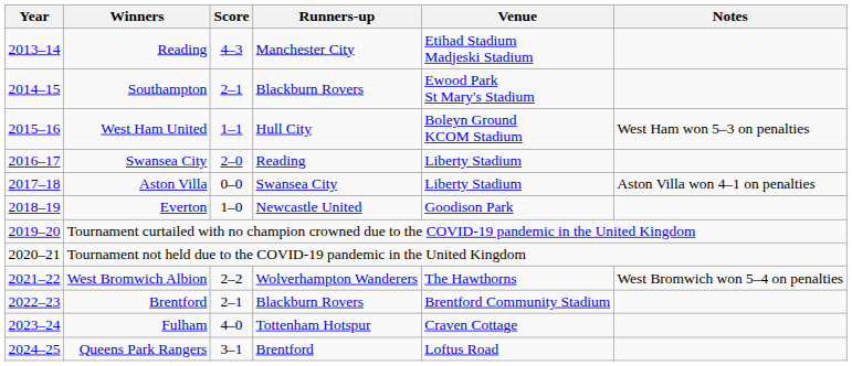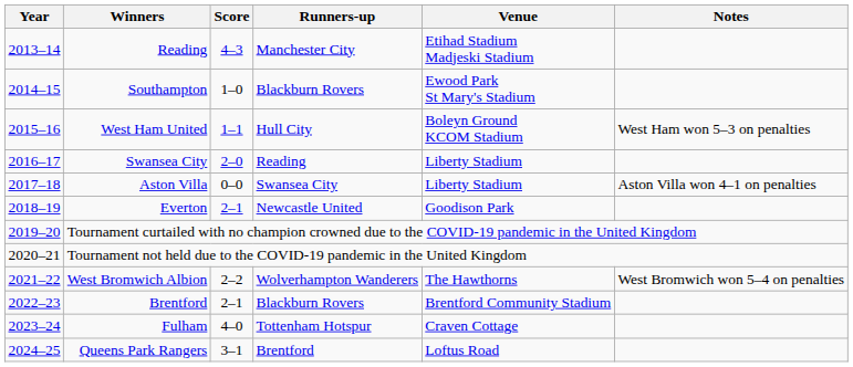 <table class="wikitable">
 <tr>
 <th>Year</th>
 <th>Winners</th>
 <th>Score</th>
 <th>Runners-up</th>
 <th>Venue</th>
 <th>Notes</th>
 </tr>
 <tr>
 <td><a href='#'>2013–14</a></td>
 <td align=right><a href='#'>Reading</a></td>
 <td align=center><a href='#'>4–3</a></td>
 <td align=left><a href='#'>Manchester City</a></td>
 <td><a href='#'>Etihad Stadium</a><br><a href='#'>Madjeski Stadium</a></td>
 <td></td>
 </tr>
 <tr>
 <td><a href='#'>2014–15</a></td>
 <td align=right><a href='#'>Southampton</a></td>
-<td align=center><a href='#'>2–1</a></td>
+<td align=center>1–0</td>
 <td align=left><a href='#'>Blackburn Rovers</a></td>
 <td><a href='#'>Ewood Park</a><br><a href='#'>St Mary's Stadium</a></td>
 <td></td>
 </tr>
 <tr>
 <td><a href='#'>2015–16</a></td>
 <td align=right><a href='#'>West Ham United</a></td>
 <td align=center><a href='#'>1–1</a></td>
 <td align=left><a href='#'>Hull City</a></td>
 <td><a href='#'>Boleyn Ground</a><br><a href='#'>KCOM Stadium</a></td>
 <td>West Ham won 5–3 on penalties</td>
 </tr>
 <tr>
 <td><a href='#'>2016–17</a></td>
 <td align=right><a href='#'>Swansea City</a></td>
 <td align=center><a href='#'>2–0</a></td>
 <td align=left><a href='#'>Reading</a></td>
 <td><a href='#'>Liberty Stadium</a></td>
 <td></td>
 </tr>
 <tr>
 <td><a href='#'>2017–18</a></td>
 <td align=right><a href='#'>Aston Villa</a></td>
 <td align=center>0–0</td>
 <td align=left><a href='#'>Swansea City</a></td>
 <td><a href='#'>Liberty Stadium</a></td>
 <td>Aston Villa won 4–1 on penalties</td>
 </tr>
 <tr>
 <td><a href='#'>2018–19</a></td>
 <td align=right><a href='#'>Everton</a></td>
-<td align=center>1–0</td>
+<td align=center><a href='#'>2–1</a></td>
 <td align=left><a href='#'>Newcastle United</a></td>
 <td><a href='#'>Goodison Park</a></td>
 <td></td>
 </tr>
 <tr>
 <td><a href='#'>2019–20</a></td>
 <td colspan="5">Tournament curtailed with no champion crowned due to the <a href='#'>COVID-19 pandemic in the United Kingdom</a></td>
 </tr>
 <tr>
 <td>2020–21</td>
 <td colspan="5">Tournament not held due to the COVID-19 pandemic in the United Kingdom</td>
 </tr>
 <tr>
 <td><a href='#'>2021–22</a></td>
 <td align=right><a href='#'>West Bromwich Albion</a></td>
 <td align=center>2–2</td>
 <td align=left><a href='#'>Wolverhampton Wanderers</a></td>
 <td><a href='#'>The Hawthorns</a></td>
 <td>West Bromwich won 5–4 on penalties</td>
 </tr>
 <tr>
 <td><a href='#'>2022–23</a></td>
 <td align=right><a href='#'>Brentford</a></td>
 <td align=center>2–1</td>
 <td align=left><a href='#'>Blackburn Rovers</a></td>
 <td><a href='#'>Brentford Community Stadium</a></td>
 <td></td>
 </tr>
 <tr>
 <td><a href='#'>2023–24</a></td>
 <td align=right><a href='#'>Fulham</a></td>
 <td align=center>4–0</td>
 <td align=left><a href='#'>Tottenham Hotspur</a></td>
 <td><a href='#'>Craven Cottage</a></td>
 <td></td>
 </tr>
 <tr>
 <td><a href='#'>2024–25</a></td>
 <td align=right><a href='#'>Queens Park Rangers</a></td>
 <td align=center>3–1</td>
 <td align=left><a href='#'>Brentford</a></td>
 <td><a href='#'>Loftus Road</a></td>
 <td></td>
 </tr>
 </table>
